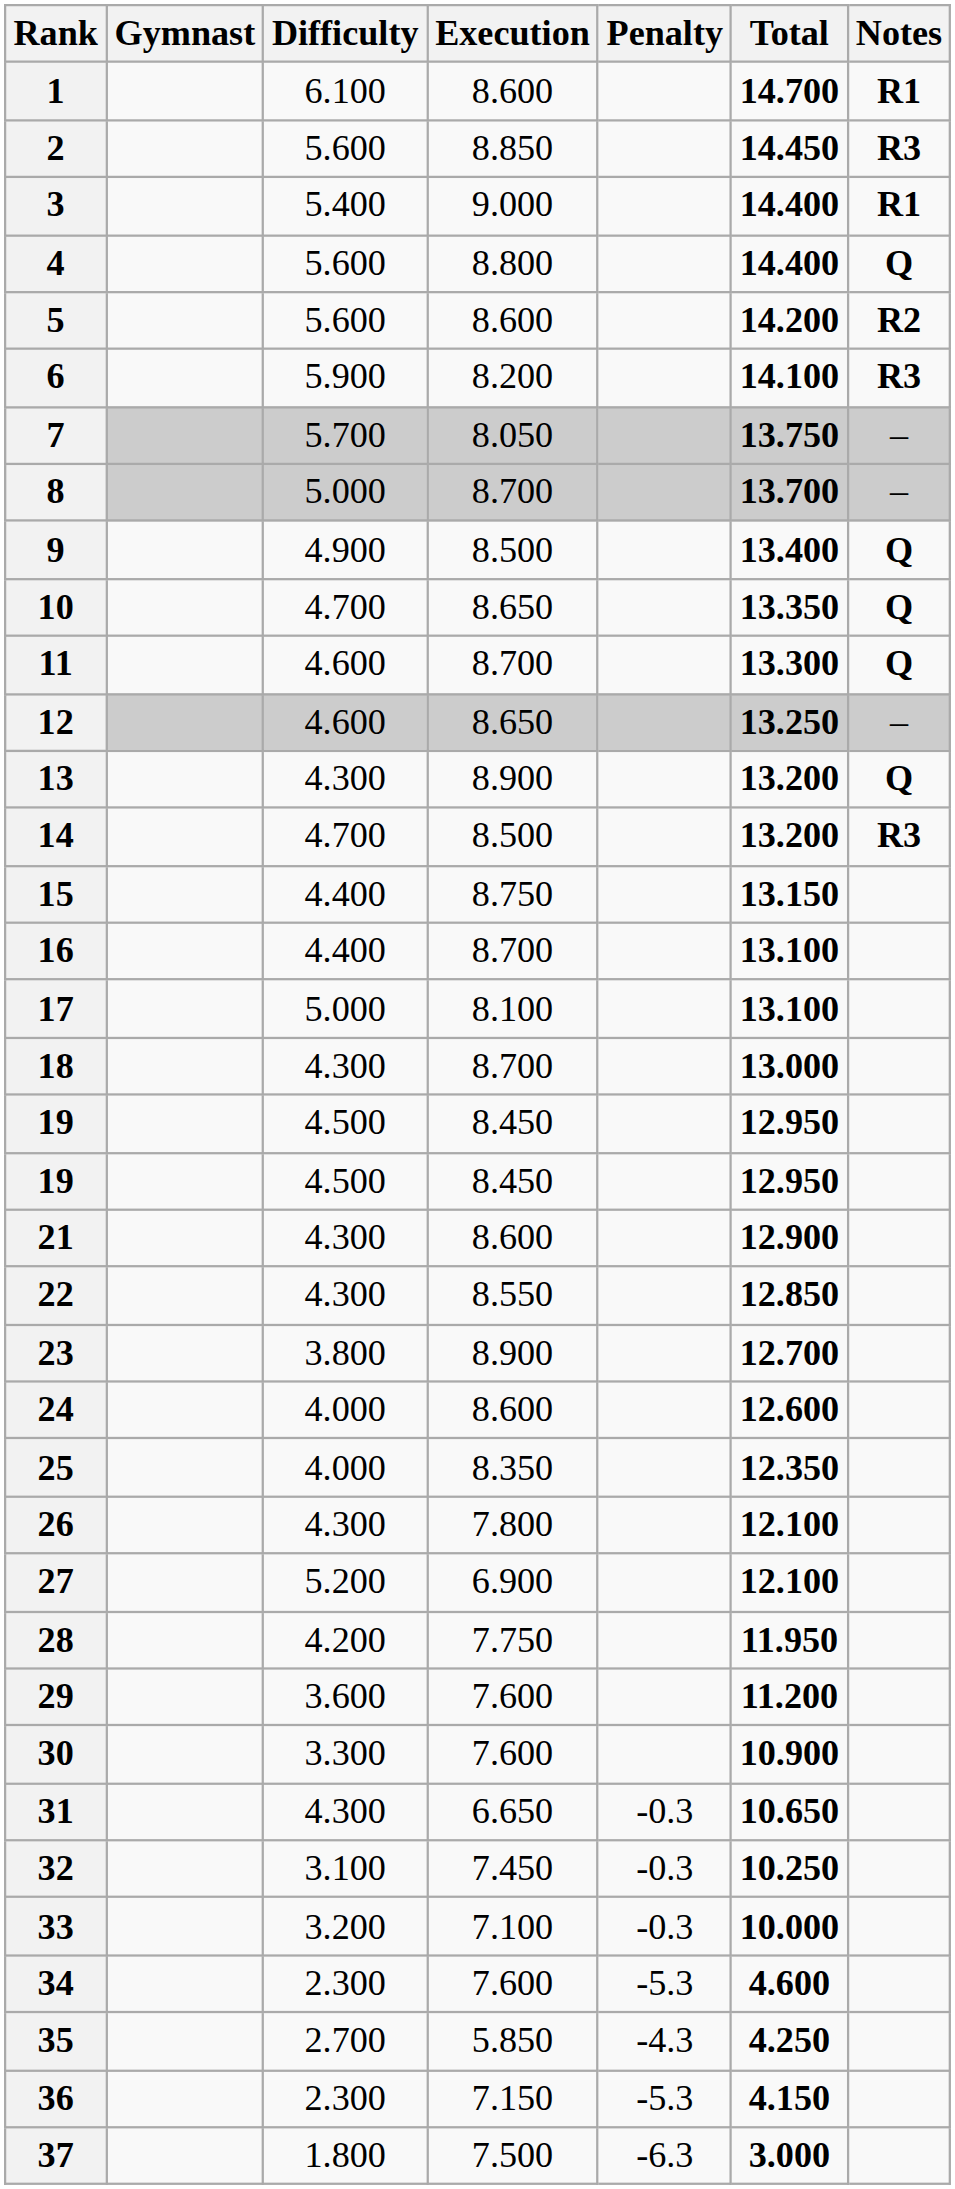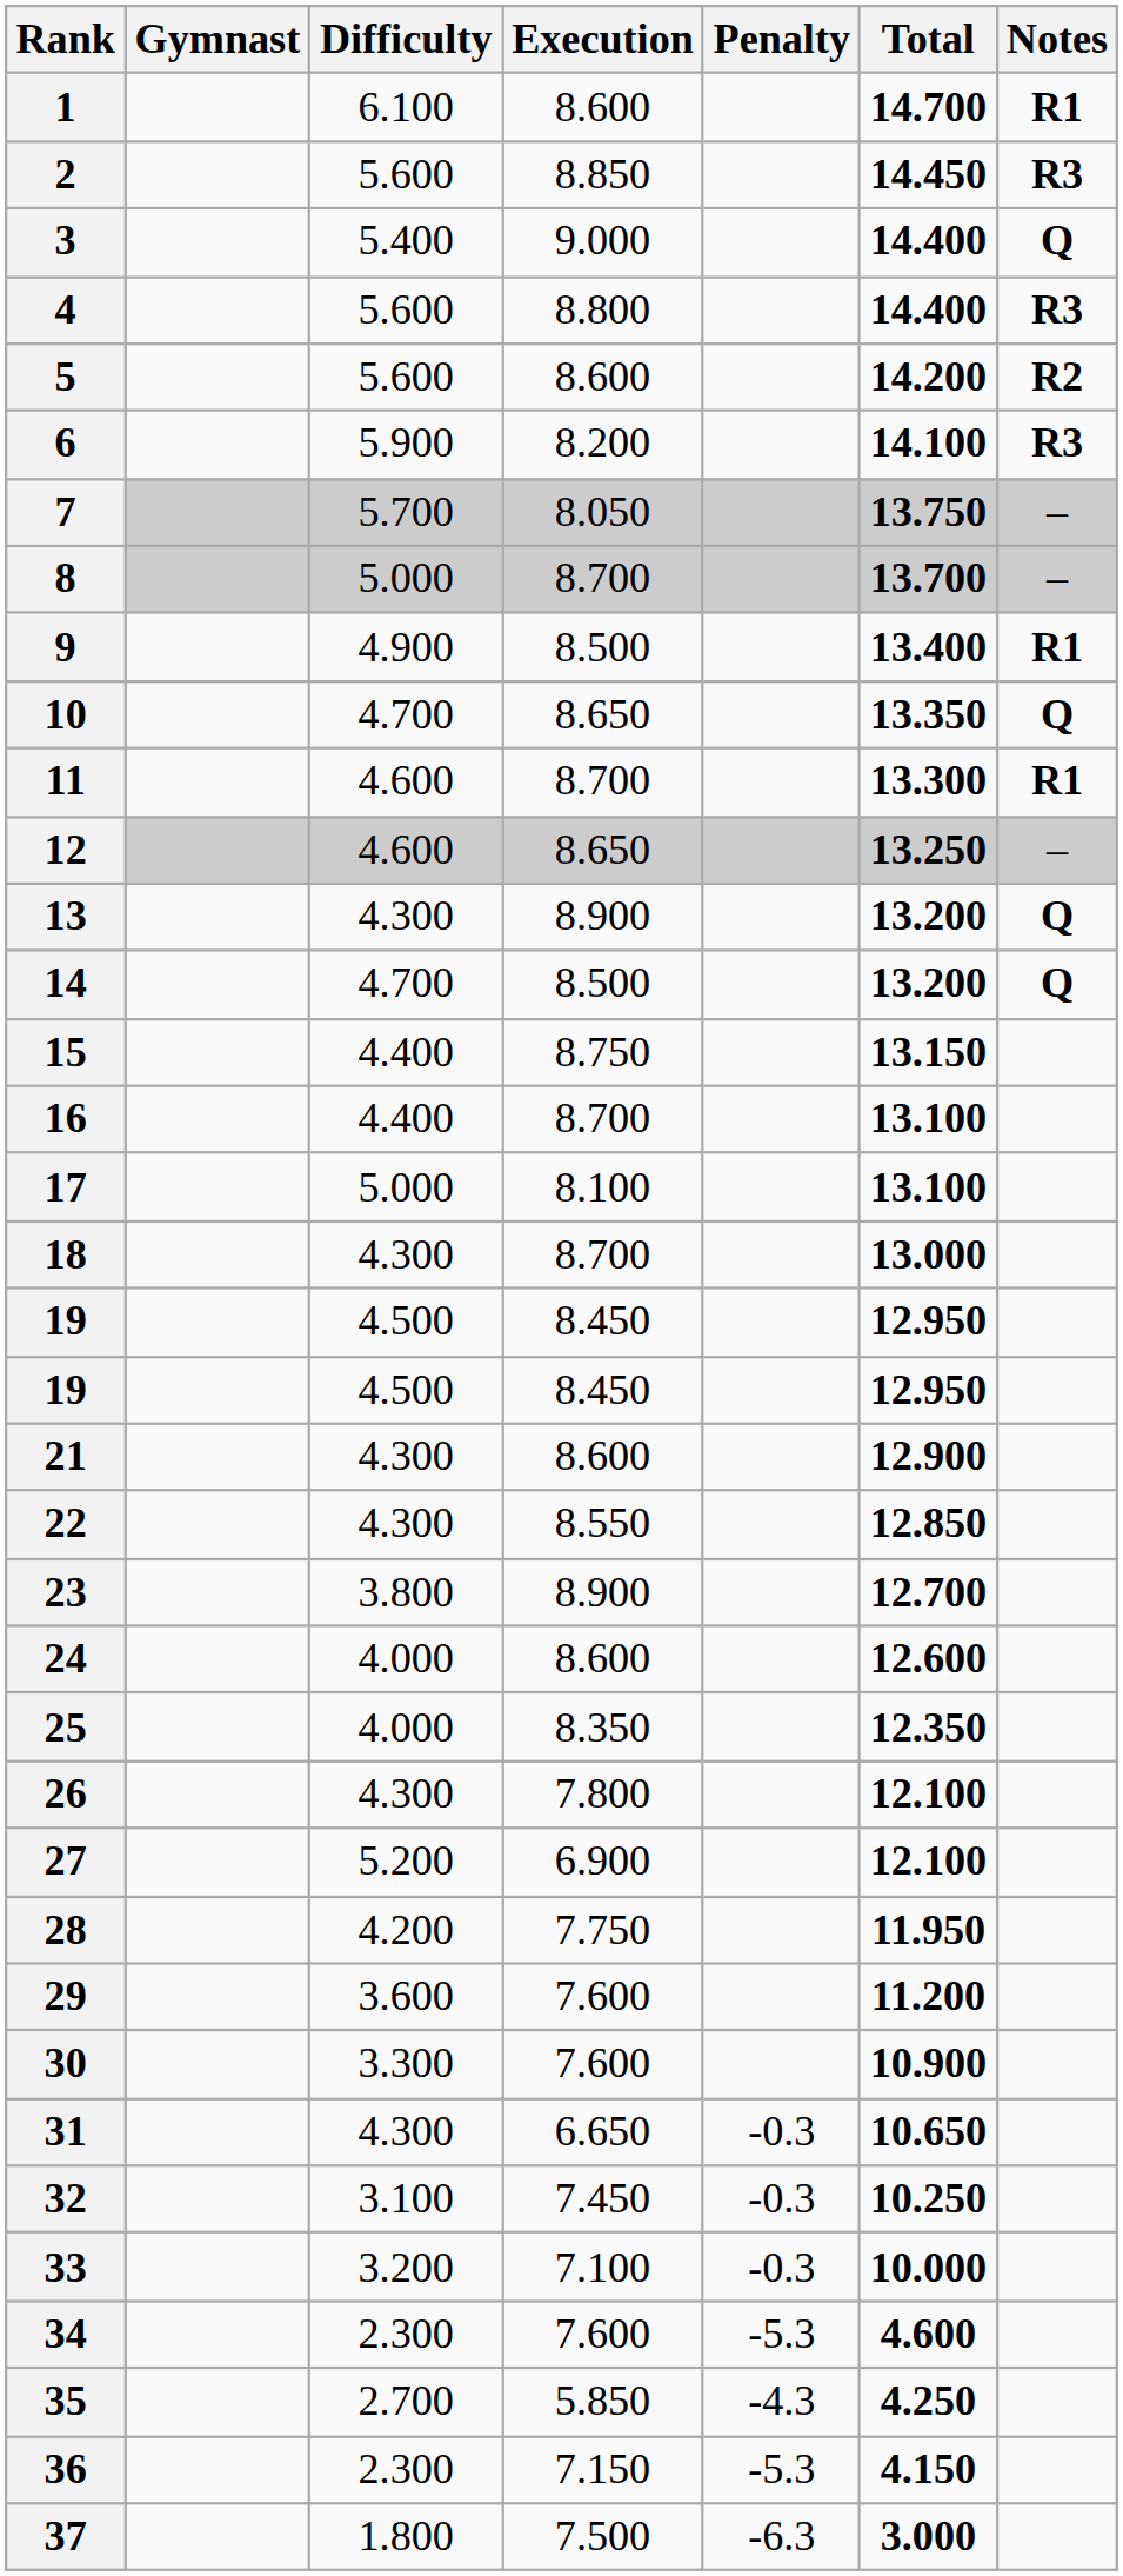 <table class="wikitable sortable" style="text-align:center">
 <tr>
 <th>Rank</th>
 <th>Gymnast</th>
 <th>Difficulty</th>
 <th>Execution</th>
 <th>Penalty</th>
 <th>Total</th>
 <th>Notes</th>
 </tr>
 <tr>
 <th scope=row>1</th>
 <td align=left></td>
 <td>6.100</td>
 <td>8.600</td>
 <td></td>
 <td><strong>14.700</strong></td>
 <td><strong>R1</strong></td>
 </tr>
 <tr>
 <th scope=row>2</th>
 <td align=left></td>
 <td>5.600</td>
 <td>8.850</td>
 <td></td>
 <td><strong>14.450</strong></td>
 <td><strong>R3</strong></td>
 </tr>
 <tr>
 <th scope=row>3</th>
 <td align=left></td>
 <td>5.400</td>
 <td>9.000</td>
 <td></td>
 <td><strong>14.400</strong></td>
-<td><strong>R1</strong></td>
+<td><strong>Q</strong></td>
 </tr>
 <tr>
 <th scope=row>4</th>
 <td align=left></td>
 <td>5.600</td>
 <td>8.800</td>
 <td></td>
 <td><strong>14.400</strong></td>
-<td><strong>Q</strong></td>
+<td><strong>R3</strong></td>
 </tr>
 <tr>
 <th scope=row>5</th>
 <td align=left></td>
 <td>5.600</td>
 <td>8.600</td>
 <td></td>
 <td><strong>14.200</strong></td>
 <td><strong>R2</strong></td>
 </tr>
 <tr>
 <th scope=row>6</th>
 <td align=left></td>
 <td>5.900</td>
 <td>8.200</td>
 <td></td>
 <td><strong>14.100</strong></td>
 <td><strong>R3</strong></td>
 </tr>
 <tr bgcolor="cccccc">
 <th scope=row>7</th>
 <td align=left></td>
 <td>5.700</td>
 <td>8.050</td>
 <td></td>
 <td><strong>13.750</strong></td>
 <td>–</td>
 </tr>
 <tr bgcolor="cccccc">
 <th scope=row>8</th>
 <td align=left></td>
 <td>5.000</td>
 <td>8.700</td>
 <td></td>
 <td><strong>13.700</strong></td>
 <td>–</td>
 </tr>
 <tr>
 <th scope=row>9</th>
 <td align=left></td>
 <td>4.900</td>
 <td>8.500</td>
 <td></td>
 <td><strong>13.400</strong></td>
-<td><strong>Q</strong></td>
+<td><strong>R1</strong></td>
 </tr>
 <tr>
 <th scope=row>10</th>
 <td align=left></td>
 <td>4.700</td>
 <td>8.650</td>
 <td></td>
 <td><strong>13.350</strong></td>
 <td><strong>Q</strong></td>
 </tr>
 <tr>
 <th scope=row>11</th>
 <td align=left></td>
 <td>4.600</td>
 <td>8.700</td>
 <td></td>
 <td><strong>13.300</strong></td>
-<td><strong>Q</strong></td>
+<td><strong>R1</strong></td>
 </tr>
 <tr bgcolor="cccccc">
 <th scope=row>12</th>
 <td align=left></td>
 <td>4.600</td>
 <td>8.650</td>
 <td></td>
 <td><strong>13.250</strong></td>
 <td>–</td>
 </tr>
 <tr>
 <th scope=row>13</th>
 <td align=left></td>
 <td>4.300</td>
 <td>8.900</td>
 <td></td>
 <td><strong>13.200 </strong></td>
 <td><strong>Q</strong></td>
 </tr>
 <tr>
 <th scope=row>14</th>
 <td align=left></td>
 <td>4.700</td>
 <td>8.500</td>
 <td></td>
 <td><strong>13.200</strong></td>
-<td><strong>R3</strong></td>
+<td><strong>Q</strong></td>
 </tr>
 <tr>
 <th scope=row>15</th>
 <td align=left></td>
 <td>4.400</td>
 <td>8.750</td>
 <td></td>
 <td><strong>13.150</strong></td>
 <td></td>
 </tr>
 <tr>
 <th scope=row>16</th>
 <td align=left></td>
 <td>4.400</td>
 <td>8.700</td>
 <td></td>
 <td><strong>13.100</strong></td>
 <td></td>
 </tr>
 <tr>
 <th scope=row>17</th>
 <td align=left></td>
 <td>5.000</td>
 <td>8.100</td>
 <td></td>
 <td><strong>13.100</strong></td>
 <td></td>
 </tr>
 <tr>
 <th scope=row>18</th>
 <td align=left></td>
 <td>4.300</td>
 <td>8.700</td>
 <td></td>
 <td><strong>13.000</strong></td>
 <td></td>
 </tr>
 <tr>
 <th scope=row>19</th>
 <td align=left></td>
 <td>4.500</td>
 <td>8.450</td>
 <td></td>
 <td><strong>12.950</strong></td>
 <td></td>
 </tr>
 <tr>
 <th scope=row>19</th>
 <td align=left></td>
 <td>4.500</td>
 <td>8.450</td>
 <td></td>
 <td><strong>12.950</strong></td>
 <td></td>
 </tr>
 <tr>
 <th scope=row>21</th>
 <td align=left></td>
 <td>4.300</td>
 <td>8.600</td>
 <td></td>
 <td><strong>12.900</strong></td>
 <td></td>
 </tr>
 <tr>
 <th scope=row>22</th>
 <td align=left></td>
 <td>4.300</td>
 <td>8.550</td>
 <td></td>
 <td><strong>12.850</strong></td>
 <td></td>
 </tr>
 <tr>
 <th scope=row>23</th>
 <td align=left></td>
 <td>3.800</td>
 <td>8.900</td>
 <td></td>
 <td><strong>12.700</strong></td>
 <td></td>
 </tr>
 <tr>
 <th scope=row>24</th>
 <td align=left></td>
 <td>4.000</td>
 <td>8.600</td>
 <td></td>
 <td><strong>12.600</strong></td>
 <td></td>
 </tr>
 <tr>
 <th scope=row>25</th>
 <td align=left></td>
 <td>4.000</td>
 <td>8.350</td>
 <td></td>
 <td><strong>12.350</strong></td>
 <td></td>
 </tr>
 <tr>
 <th scope=row>26</th>
 <td align=left></td>
 <td>4.300</td>
 <td>7.800</td>
 <td></td>
 <td><strong>12.100</strong></td>
 <td></td>
 </tr>
 <tr>
 <th scope=row>27</th>
 <td align=left></td>
 <td>5.200</td>
 <td>6.900</td>
 <td></td>
 <td><strong>12.100</strong></td>
 <td></td>
 </tr>
 <tr>
 <th scope=row>28</th>
 <td align=left></td>
 <td>4.200</td>
 <td>7.750</td>
 <td></td>
 <td><strong>11.950</strong></td>
 <td></td>
 </tr>
 <tr>
 <th scope=row>29</th>
 <td align=left></td>
 <td>3.600</td>
 <td>7.600</td>
 <td></td>
 <td><strong>11.200</strong></td>
 <td></td>
 </tr>
 <tr>
 <th scope=row>30</th>
 <td align=left></td>
 <td>3.300</td>
 <td>7.600</td>
 <td></td>
 <td><strong>10.900</strong></td>
 <td></td>
 </tr>
 <tr>
 <th scope=row>31</th>
 <td align=left></td>
 <td>4.300</td>
 <td>6.650</td>
 <td>-0.3</td>
 <td><strong>10.650</strong></td>
 <td></td>
 </tr>
 <tr>
 <th scope=row>32</th>
 <td align=left></td>
 <td>3.100</td>
 <td>7.450</td>
 <td>-0.3</td>
 <td><strong>10.250</strong></td>
 <td></td>
 </tr>
 <tr>
 <th scope=row>33</th>
 <td align=left></td>
 <td>3.200</td>
 <td>7.100</td>
 <td>-0.3</td>
 <td><strong>10.000</strong></td>
 <td></td>
 </tr>
 <tr>
 <th scope=row>34</th>
 <td align=left></td>
 <td>2.300</td>
 <td>7.600</td>
 <td>-5.3</td>
 <td><strong>4.600</strong></td>
 <td></td>
 </tr>
 <tr>
 <th scope=row>35</th>
 <td align=left></td>
 <td>2.700</td>
 <td>5.850</td>
 <td>-4.3</td>
 <td><strong>4.250</strong></td>
 <td></td>
 </tr>
 <tr>
 <th scope=row>36</th>
 <td align=left></td>
 <td>2.300</td>
 <td>7.150</td>
 <td>-5.3</td>
 <td><strong>4.150</strong></td>
 <td></td>
 </tr>
 <tr>
 <th scope=row>37</th>
 <td align=left></td>
 <td>1.800</td>
 <td>7.500</td>
 <td>-6.3</td>
 <td><strong>3.000</strong></td>
 </tr>
 </table>
